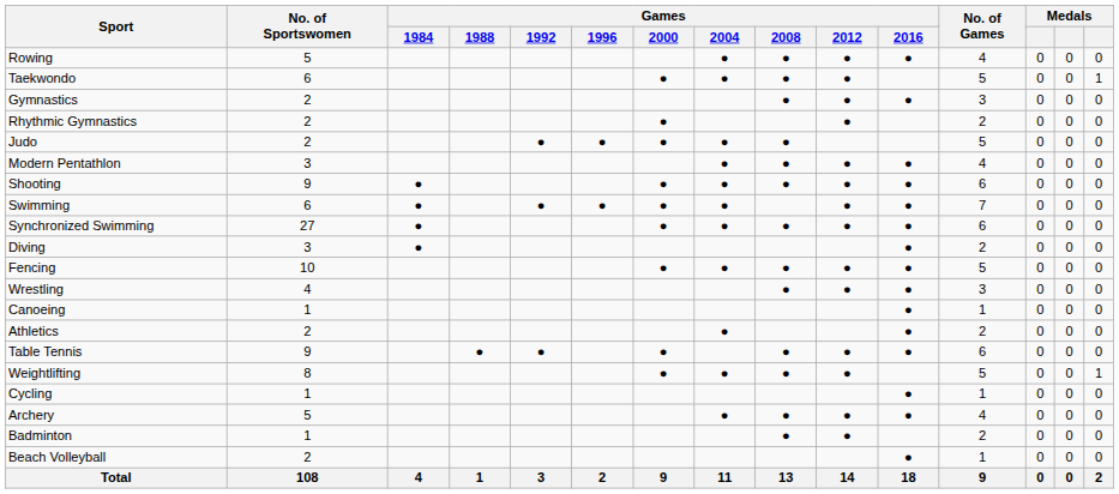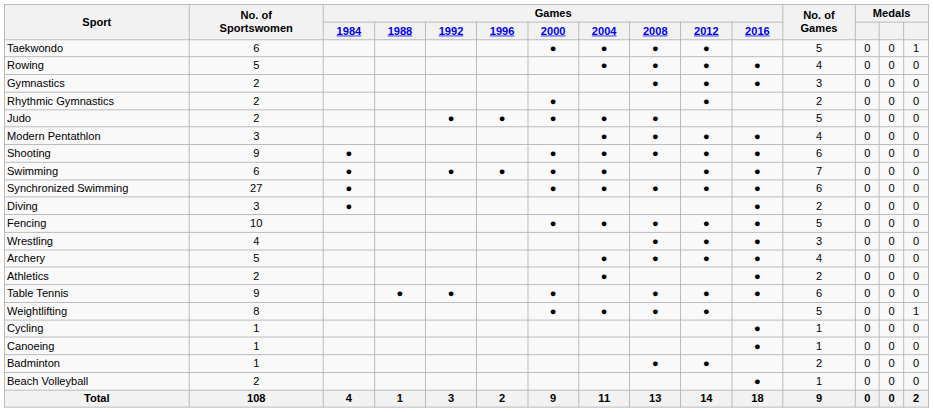 <table class="wikitable sortable collapsible " style="width: 95%; text-align: center; font-size:90%">
 <tr>
 <th rowspan=2 style="width: 20%;">Sport</th>
 <th rowspan=2>No. of<br>Sportswomen</th>
 <th colspan=9>Games</th>
 <th rowspan=2>No. of<br>Games</th>
 <th colspan=3>Medals</th>
 </tr>
 <tr>
 <th><a href='#'>1984</a></th>
 <th><a href='#'>1988</a></th>
 <th><a href='#'>1992</a></th>
 <th><a href='#'>1996</a></th>
 <th><a href='#'>2000</a></th>
 <th><a href='#'>2004</a></th>
 <th><a href='#'>2008</a></th>
 <th><a href='#'>2012</a></th>
 <th><a href='#'>2016</a></th>
 <th></th>
 <th></th>
 <th></th>
 </tr>
 <tr>
+<td align=left>Taekwondo</td>
+<td>6</td>
+<td></td>
+<td></td>
+<td></td>
+<td></td>
+<td>●</td>
+<td>●</td>
+<td>●</td>
+<td>●</td>
+<td></td>
+<td>5</td>
+<td>0</td>
+<td>0</td>
+<td>1</td>
+</tr>
+<tr>
 <td align=left>Rowing</td>
 <td>5</td>
 <td></td>
 <td></td>
 <td></td>
 <td></td>
 <td></td>
 <td>●</td>
 <td>●</td>
 <td>●</td>
 <td>●</td>
 <td>4</td>
 <td>0</td>
 <td>0</td>
 <td>0</td>
-</tr>
-<tr>
-<td align=left>Taekwondo</td>
-<td>6</td>
-<td></td>
-<td></td>
-<td></td>
-<td></td>
-<td>●</td>
-<td>●</td>
-<td>●</td>
-<td>●</td>
-<td></td>
-<td>5</td>
-<td>0</td>
-<td>0</td>
-<td>1</td>
 </tr>
 <tr>
 <td align=left>Gymnastics</td>
 <td>2</td>
 <td></td>
 <td></td>
 <td></td>
 <td></td>
 <td></td>
 <td></td>
 <td>●</td>
 <td>●</td>
 <td>●</td>
 <td>3</td>
 <td>0</td>
 <td>0</td>
 <td>0</td>
 </tr>
 <tr>
 <td align=left>Rhythmic Gymnastics</td>
 <td>2</td>
 <td></td>
 <td></td>
 <td></td>
 <td></td>
 <td>●</td>
 <td></td>
 <td></td>
 <td>●</td>
 <td></td>
 <td>2</td>
 <td>0</td>
 <td>0</td>
 <td>0</td>
 </tr>
 <tr>
 <td align=left>Judo</td>
 <td>2</td>
 <td></td>
 <td></td>
 <td>●</td>
 <td>●</td>
 <td>●</td>
 <td>●</td>
 <td>●</td>
 <td></td>
 <td></td>
 <td>5</td>
 <td>0</td>
 <td>0</td>
 <td>0</td>
 </tr>
 <tr>
 <td align=left>Modern Pentathlon</td>
 <td>3</td>
 <td></td>
 <td></td>
 <td></td>
 <td></td>
 <td></td>
 <td>●</td>
 <td>●</td>
 <td>●</td>
 <td>●</td>
 <td>4</td>
 <td>0</td>
 <td>0</td>
 <td>0</td>
 </tr>
 <tr>
 <td align=left>Shooting</td>
 <td>9</td>
 <td>●</td>
 <td></td>
 <td></td>
 <td></td>
 <td>●</td>
 <td>●</td>
 <td>●</td>
 <td>●</td>
 <td>●</td>
 <td>6</td>
 <td>0</td>
 <td>0</td>
 <td>0</td>
 </tr>
 <tr>
 <td align=left>Swimming</td>
 <td>6</td>
 <td>●</td>
 <td></td>
 <td>●</td>
 <td>●</td>
 <td>●</td>
 <td>●</td>
 <td></td>
 <td>●</td>
 <td>●</td>
 <td>7</td>
 <td>0</td>
 <td>0</td>
 <td>0</td>
 </tr>
 <tr>
 <td align=left>Synchronized Swimming</td>
 <td>27</td>
 <td>●</td>
 <td></td>
 <td></td>
 <td></td>
 <td>●</td>
 <td>●</td>
 <td>●</td>
 <td>●</td>
 <td>●</td>
 <td>6</td>
 <td>0</td>
 <td>0</td>
 <td>0</td>
 </tr>
 <tr>
 <td align=left>Diving</td>
 <td>3</td>
 <td>●</td>
 <td></td>
 <td></td>
 <td></td>
 <td></td>
 <td></td>
 <td></td>
 <td></td>
 <td>●</td>
 <td>2</td>
 <td>0</td>
 <td>0</td>
 <td>0</td>
 </tr>
 <tr>
 <td align=left>Fencing</td>
 <td>10</td>
 <td></td>
 <td></td>
 <td></td>
 <td></td>
 <td>●</td>
 <td>●</td>
 <td>●</td>
 <td>●</td>
 <td>●</td>
 <td>5</td>
 <td>0</td>
 <td>0</td>
 <td>0</td>
 </tr>
 <tr>
 <td align=left>Wrestling</td>
 <td>4</td>
 <td></td>
 <td></td>
 <td></td>
 <td></td>
 <td></td>
 <td></td>
 <td>●</td>
 <td>●</td>
 <td>●</td>
 <td>3</td>
 <td>0</td>
 <td>0</td>
 <td>0</td>
 </tr>
 <tr>
-<td align=left>Canoeing</td>
-<td>1</td>
-<td></td>
-<td></td>
-<td></td>
+<td align=left>Archery</td>
+<td>5</td>
 <td></td>
 <td></td>
 <td></td>
 <td></td>
 <td></td>
 <td>●</td>
-<td>1</td>
+<td>●</td>
+<td>●</td>
+<td>●</td>
+<td>4</td>
 <td>0</td>
 <td>0</td>
 <td>0</td>
 </tr>
 <tr>
 <td align=left>Athletics</td>
 <td>2</td>
 <td></td>
 <td></td>
 <td></td>
 <td></td>
 <td></td>
 <td>●</td>
 <td></td>
 <td></td>
 <td>●</td>
 <td>2</td>
 <td>0</td>
 <td>0</td>
 <td>0</td>
 </tr>
 <tr>
 <td align=left>Table Tennis</td>
 <td>9</td>
 <td></td>
 <td>●</td>
 <td>●</td>
 <td></td>
 <td>●</td>
 <td></td>
 <td>●</td>
 <td>●</td>
 <td>●</td>
 <td>6</td>
 <td>0</td>
 <td>0</td>
 <td>0</td>
 </tr>
 <tr>
 <td align=left>Weightlifting</td>
 <td>8</td>
 <td></td>
 <td></td>
 <td></td>
 <td></td>
 <td>●</td>
 <td>●</td>
 <td>●</td>
 <td>●</td>
 <td></td>
 <td>5</td>
 <td>0</td>
 <td>0</td>
 <td>1</td>
 </tr>
 <tr>
 <td align=left>Cycling</td>
 <td>1</td>
 <td></td>
 <td></td>
 <td></td>
 <td></td>
 <td></td>
 <td></td>
 <td></td>
 <td></td>
 <td>●</td>
 <td>1</td>
 <td>0</td>
 <td>0</td>
 <td>0</td>
 </tr>
 <tr>
-<td align=left>Archery</td>
-<td>5</td>
+<td align=left>Canoeing</td>
+<td>1</td>
+<td></td>
+<td></td>
+<td></td>
 <td></td>
 <td></td>
 <td></td>
 <td></td>
 <td></td>
 <td>●</td>
-<td>●</td>
-<td>●</td>
-<td>●</td>
-<td>4</td>
+<td>1</td>
 <td>0</td>
 <td>0</td>
 <td>0</td>
 </tr>
 <tr>
 <td align=left>Badminton</td>
 <td>1</td>
 <td></td>
 <td></td>
 <td></td>
 <td></td>
 <td></td>
 <td></td>
 <td>●</td>
 <td>●</td>
 <td></td>
 <td>2</td>
 <td>0</td>
 <td>0</td>
 <td>0</td>
 </tr>
 <tr>
 <td align=left>Beach Volleyball</td>
 <td>2</td>
 <td></td>
 <td></td>
 <td></td>
 <td></td>
 <td></td>
 <td></td>
 <td></td>
 <td></td>
 <td>●</td>
 <td>1</td>
 <td>0</td>
 <td>0</td>
 <td>0</td>
 </tr>
 <tr>
 <th>Total</th>
 <th>108</th>
 <th>4</th>
 <th>1</th>
 <th>3</th>
 <th>2</th>
 <th>9</th>
 <th>11</th>
 <th>13</th>
 <th>14</th>
 <th>18</th>
 <th>9</th>
 <th>0</th>
 <th>0</th>
 <th>2</th>
 </tr>
 </table>
